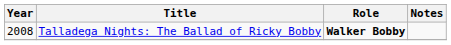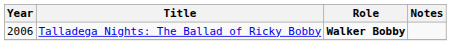 <table class="wikitable sortable">
 <tr>
 <th>Year</th>
 <th>Title</th>
 <th>Role</th>
 <th class="unsortable">Notes</th>
 </tr>
 <tr>
-<td>2008</td>
+<td>2006</td>
 <td><a href='#'>Talladega Nights: The Ballad of Ricky Bobby</a></td>
 <td><strong>Walker Bobby</strong></td>
 <td></td>
 </tr>
 <tr>
 </tr>
 </table>
